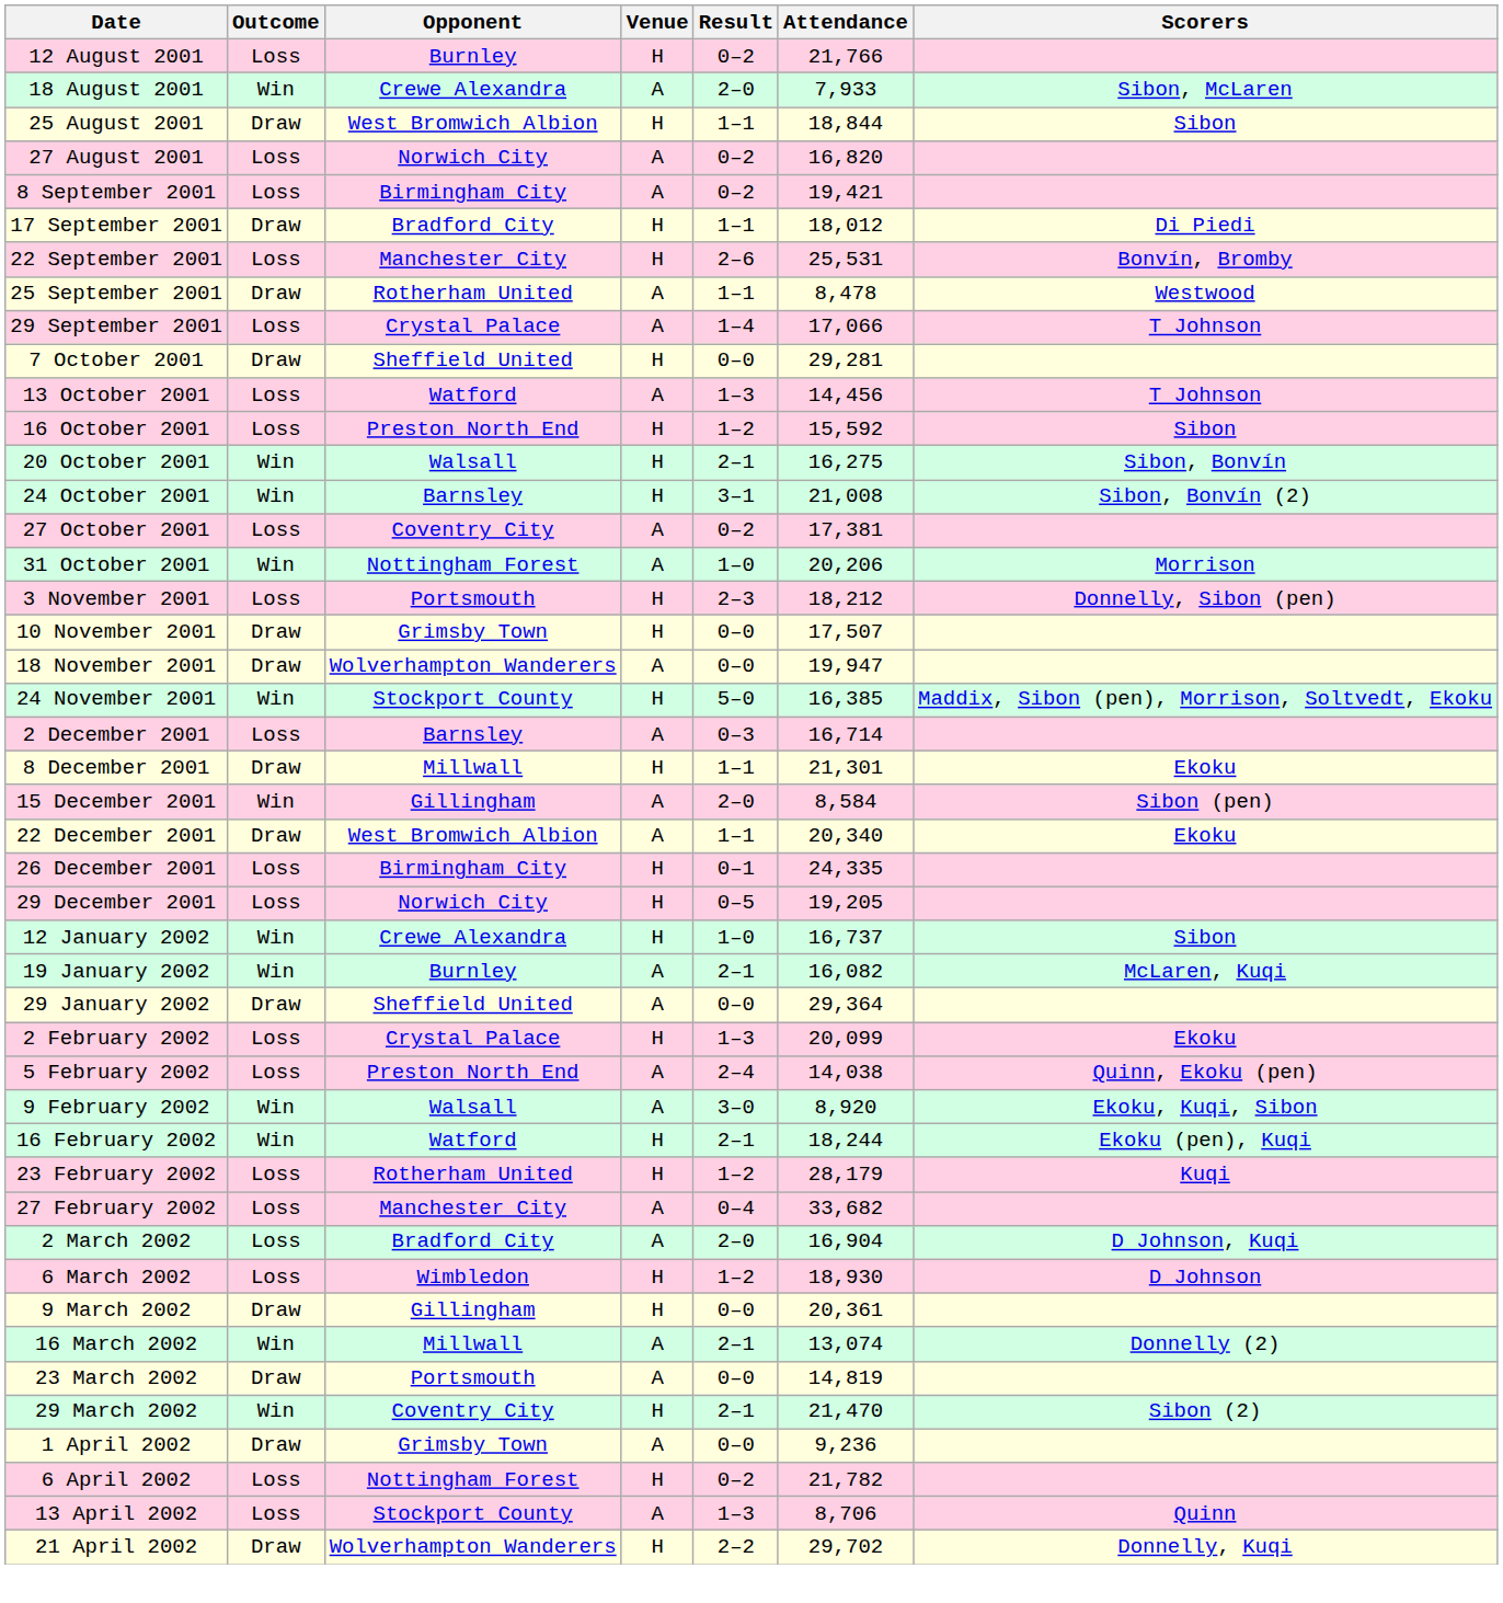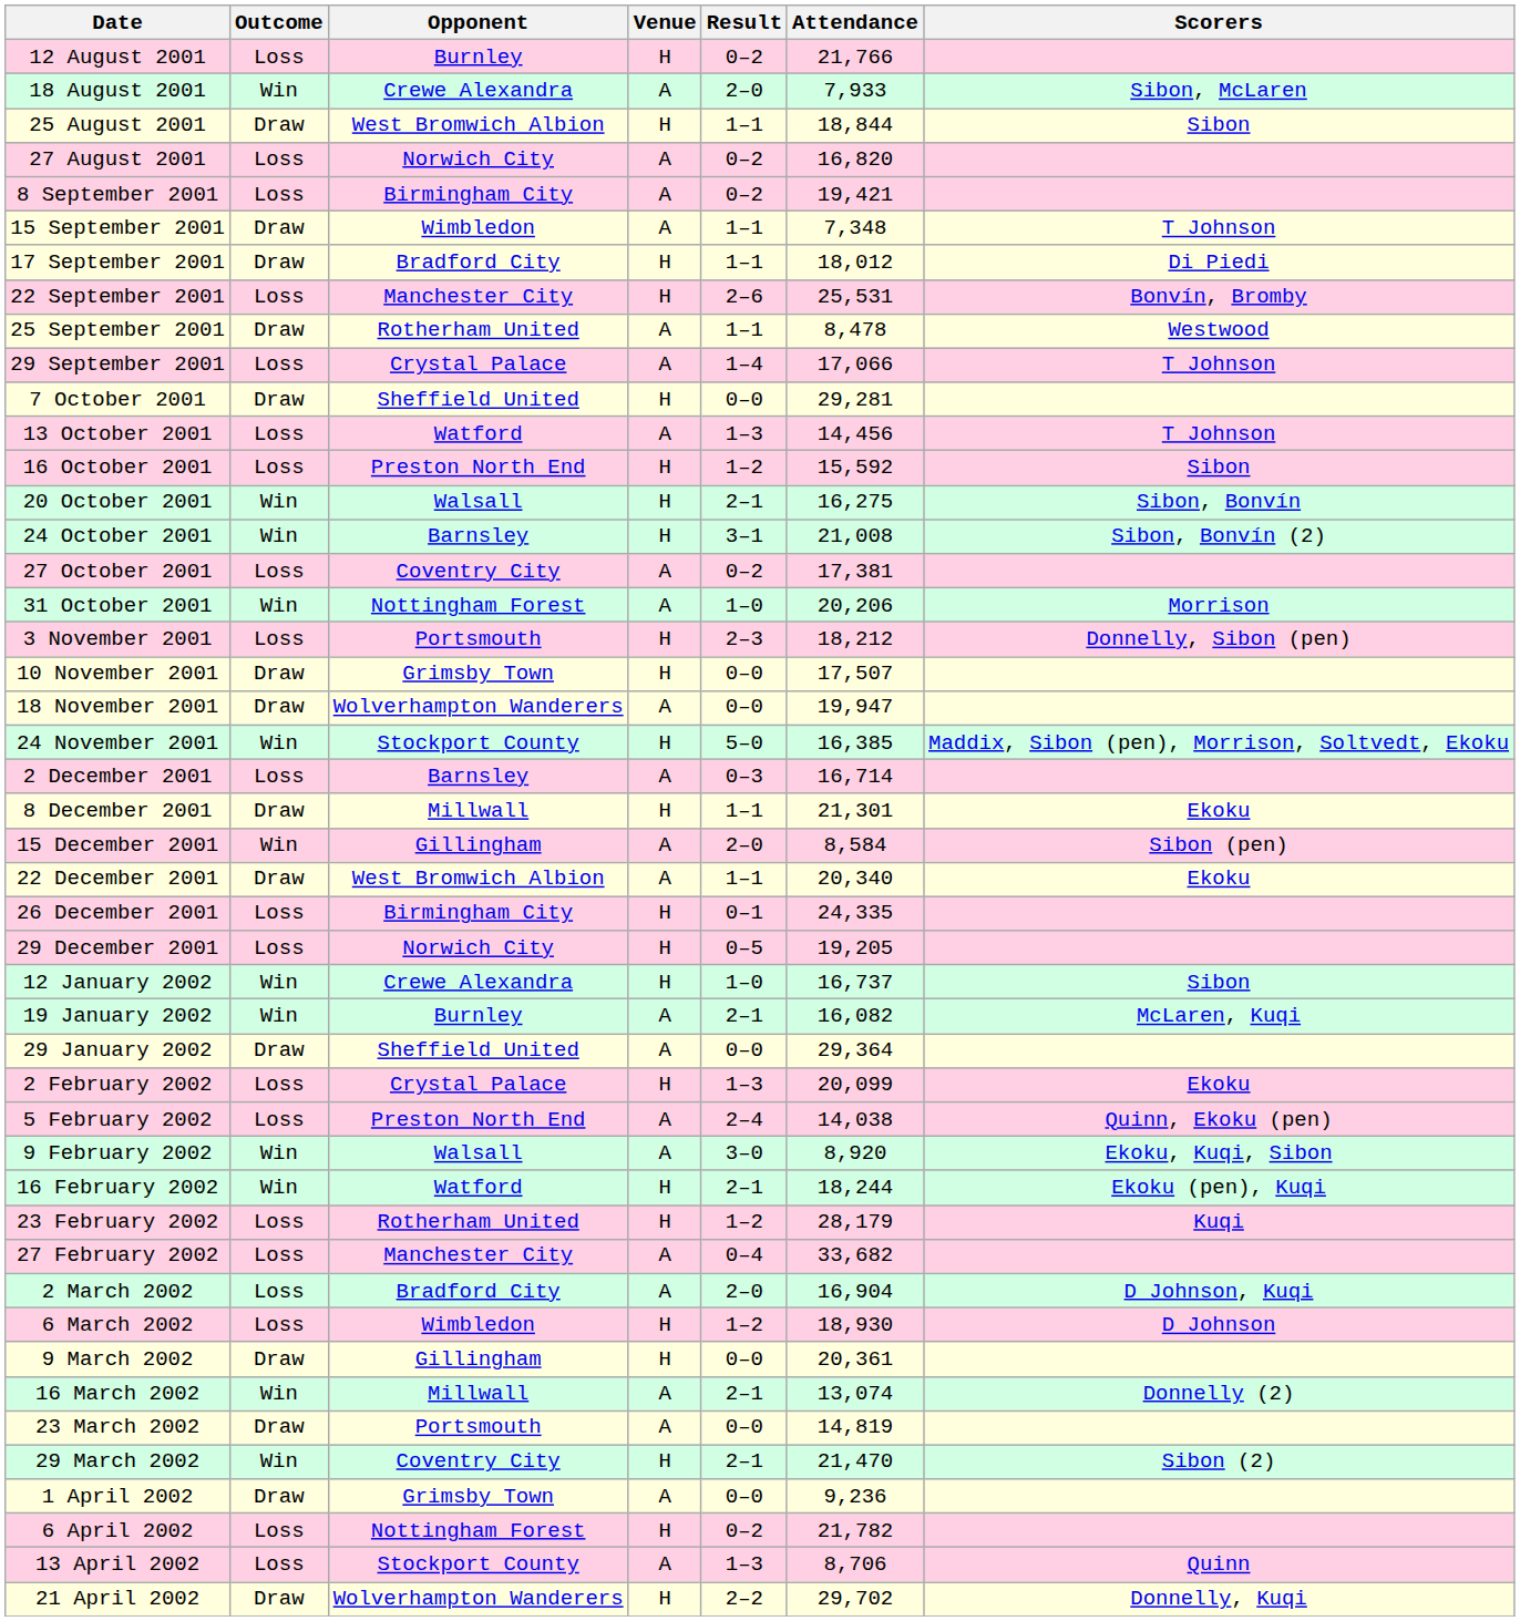 <table class="wikitable sortable" style="text-align:center;">
 <tr>
 <th>Date</th>
 <th>Outcome</th>
 <th>Opponent</th>
 <th>Venue</th>
 <th>Result</th>
 <th>Attendance</th>
 <th>Scorers</th>
 </tr>
 <tr style="background:#ffd0e3;">
 <td>12 August 2001</td>
 <td>Loss</td>
 <td><a href='#'>Burnley</a></td>
 <td>H</td>
 <td>0–2</td>
 <td>21,766</td>
 <td></td>
 </tr>
 <tr style="background:#d0ffe3;">
 <td>18 August 2001</td>
 <td>Win</td>
 <td><a href='#'>Crewe Alexandra</a></td>
 <td>A</td>
 <td>2–0</td>
 <td>7,933</td>
 <td><a href='#'>Sibon</a>, <a href='#'>McLaren</a></td>
 </tr>
 <tr style="background:#ffd;">
 <td>25 August 2001</td>
 <td>Draw</td>
 <td><a href='#'>West Bromwich Albion</a></td>
 <td>H</td>
 <td>1–1</td>
 <td>18,844</td>
 <td><a href='#'>Sibon</a></td>
 </tr>
 <tr style="background:#ffd0e3;">
 <td>27 August 2001</td>
 <td>Loss</td>
 <td><a href='#'>Norwich City</a></td>
 <td>A</td>
 <td>0–2</td>
 <td>16,820</td>
 <td></td>
 </tr>
 <tr style="background:#ffd0e3;">
 <td>8 September 2001</td>
 <td>Loss</td>
 <td><a href='#'>Birmingham City</a></td>
 <td>A</td>
 <td>0–2</td>
 <td>19,421</td>
 <td></td>
+</tr>
+<tr style="background:#ffd;">
+<td>15 September 2001</td>
+<td>Draw</td>
+<td><a href='#'>Wimbledon</a></td>
+<td>A</td>
+<td>1–1</td>
+<td>7,348</td>
+<td><a href='#'>T Johnson</a></td>
 </tr>
 <tr style="background:#ffd;">
 <td>17 September 2001</td>
 <td>Draw</td>
 <td><a href='#'>Bradford City</a></td>
 <td>H</td>
 <td>1–1</td>
 <td>18,012</td>
 <td><a href='#'>Di Piedi</a></td>
 </tr>
 <tr style="background:#ffd0e3;">
 <td>22 September 2001</td>
 <td>Loss</td>
 <td><a href='#'>Manchester City</a></td>
 <td>H</td>
 <td>2–6</td>
 <td>25,531</td>
 <td><a href='#'>Bonvín</a>, <a href='#'>Bromby</a></td>
 </tr>
 <tr style="background:#ffd;">
 <td>25 September 2001</td>
 <td>Draw</td>
 <td><a href='#'>Rotherham United</a></td>
 <td>A</td>
 <td>1–1</td>
 <td>8,478</td>
 <td><a href='#'>Westwood</a></td>
 </tr>
 <tr style="background:#ffd0e3;">
 <td>29 September 2001</td>
 <td>Loss</td>
 <td><a href='#'>Crystal Palace</a></td>
 <td>A</td>
 <td>1–4</td>
 <td>17,066</td>
 <td><a href='#'>T Johnson</a></td>
 </tr>
 <tr style="background:#ffd;">
 <td>7 October 2001</td>
 <td>Draw</td>
 <td><a href='#'>Sheffield United</a></td>
 <td>H</td>
 <td>0–0</td>
 <td>29,281</td>
 <td></td>
 </tr>
 <tr style="background:#ffd0e3;">
 <td>13 October 2001</td>
 <td>Loss</td>
 <td><a href='#'>Watford</a></td>
 <td>A</td>
 <td>1–3</td>
 <td>14,456</td>
 <td><a href='#'>T Johnson</a></td>
 </tr>
 <tr style="background:#ffd0e3;">
 <td>16 October 2001</td>
 <td>Loss</td>
 <td><a href='#'>Preston North End</a></td>
 <td>H</td>
 <td>1–2</td>
 <td>15,592</td>
 <td><a href='#'>Sibon</a></td>
 </tr>
 <tr style="background:#d0ffe3;">
 <td>20 October 2001</td>
 <td>Win</td>
 <td><a href='#'>Walsall</a></td>
 <td>H</td>
 <td>2–1</td>
 <td>16,275</td>
 <td><a href='#'>Sibon</a>, <a href='#'>Bonvín</a></td>
 </tr>
 <tr style="background:#d0ffe3;">
 <td>24 October 2001</td>
 <td>Win</td>
 <td><a href='#'>Barnsley</a></td>
 <td>H</td>
 <td>3–1</td>
 <td>21,008</td>
 <td><a href='#'>Sibon</a>, <a href='#'>Bonvín</a> (2)</td>
 </tr>
 <tr style="background:#ffd0e3;">
 <td>27 October 2001</td>
 <td>Loss</td>
 <td><a href='#'>Coventry City</a></td>
 <td>A</td>
 <td>0–2</td>
 <td>17,381</td>
 <td></td>
 </tr>
 <tr style="background:#d0ffe3;">
 <td>31 October 2001</td>
 <td>Win</td>
 <td><a href='#'>Nottingham Forest</a></td>
 <td>A</td>
 <td>1–0</td>
 <td>20,206</td>
 <td><a href='#'>Morrison</a></td>
 </tr>
 <tr style="background:#ffd0e3;">
 <td>3 November 2001</td>
 <td>Loss</td>
 <td><a href='#'>Portsmouth</a></td>
 <td>H</td>
 <td>2–3</td>
 <td>18,212</td>
 <td><a href='#'>Donnelly</a>, <a href='#'>Sibon</a> (pen)</td>
 </tr>
 <tr style="background:#ffd;">
 <td>10 November 2001</td>
 <td>Draw</td>
 <td><a href='#'>Grimsby Town</a></td>
 <td>H</td>
 <td>0–0</td>
 <td>17,507</td>
 <td></td>
 </tr>
 <tr style="background:#ffd;">
 <td>18 November 2001</td>
 <td>Draw</td>
 <td><a href='#'>Wolverhampton Wanderers</a></td>
 <td>A</td>
 <td>0–0</td>
 <td>19,947</td>
 <td></td>
 </tr>
 <tr style="background:#d0ffe3;">
 <td>24 November 2001</td>
 <td>Win</td>
 <td><a href='#'>Stockport County</a></td>
 <td>H</td>
 <td>5–0</td>
 <td>16,385</td>
 <td><a href='#'>Maddix</a>, <a href='#'>Sibon</a> (pen), <a href='#'>Morrison</a>, <a href='#'>Soltvedt</a>, <a href='#'>Ekoku</a></td>
 </tr>
 <tr style="background:#ffd0e3;">
 <td>2 December 2001</td>
 <td>Loss</td>
 <td><a href='#'>Barnsley</a></td>
 <td>A</td>
 <td>0–3</td>
 <td>16,714</td>
 <td></td>
 </tr>
 <tr style="background:#ffd;">
 <td>8 December 2001</td>
 <td>Draw</td>
 <td><a href='#'>Millwall</a></td>
 <td>H</td>
 <td>1–1</td>
 <td>21,301</td>
 <td><a href='#'>Ekoku</a></td>
 </tr>
 <tr style="background:#ffd0e3;">
 <td>15 December 2001</td>
 <td>Win</td>
 <td><a href='#'>Gillingham</a></td>
 <td>A</td>
 <td>2–0</td>
 <td>8,584</td>
 <td><a href='#'>Sibon</a> (pen)</td>
 </tr>
 <tr style="background:#ffd;">
 <td>22 December 2001</td>
 <td>Draw</td>
 <td><a href='#'>West Bromwich Albion</a></td>
 <td>A</td>
 <td>1–1</td>
 <td>20,340</td>
 <td><a href='#'>Ekoku</a></td>
 </tr>
 <tr style="background:#ffd0e3;">
 <td>26 December 2001</td>
 <td>Loss</td>
 <td><a href='#'>Birmingham City</a></td>
 <td>H</td>
 <td>0–1</td>
 <td>24,335</td>
 <td></td>
 </tr>
 <tr style="background:#ffd0e3;">
 <td>29 December 2001</td>
 <td>Loss</td>
 <td><a href='#'>Norwich City</a></td>
 <td>H</td>
 <td>0–5</td>
 <td>19,205</td>
 <td></td>
 </tr>
 <tr style="background:#d0ffe3;">
 <td>12 January 2002</td>
 <td>Win</td>
 <td><a href='#'>Crewe Alexandra</a></td>
 <td>H</td>
 <td>1–0</td>
 <td>16,737</td>
 <td><a href='#'>Sibon</a></td>
 </tr>
 <tr style="background:#d0ffe3;">
 <td>19 January 2002</td>
 <td>Win</td>
 <td><a href='#'>Burnley</a></td>
 <td>A</td>
 <td>2–1</td>
 <td>16,082</td>
 <td><a href='#'>McLaren</a>, <a href='#'>Kuqi</a></td>
 </tr>
 <tr style="background:#ffd;">
 <td>29 January 2002</td>
 <td>Draw</td>
 <td><a href='#'>Sheffield United</a></td>
 <td>A</td>
 <td>0–0</td>
 <td>29,364</td>
 <td></td>
 </tr>
 <tr style="background:#ffd0e3;">
 <td>2 February 2002</td>
 <td>Loss</td>
 <td><a href='#'>Crystal Palace</a></td>
 <td>H</td>
 <td>1–3</td>
 <td>20,099</td>
 <td><a href='#'>Ekoku</a></td>
 </tr>
 <tr style="background:#ffd0e3;">
 <td>5 February 2002</td>
 <td>Loss</td>
 <td><a href='#'>Preston North End</a></td>
 <td>A</td>
 <td>2–4</td>
 <td>14,038</td>
 <td><a href='#'>Quinn</a>, <a href='#'>Ekoku</a> (pen)</td>
 </tr>
 <tr style="background:#d0ffe3;">
 <td>9 February 2002</td>
 <td>Win</td>
 <td><a href='#'>Walsall</a></td>
 <td>A</td>
 <td>3–0</td>
 <td>8,920</td>
 <td><a href='#'>Ekoku</a>, <a href='#'>Kuqi</a>, <a href='#'>Sibon</a></td>
 </tr>
 <tr style="background:#d0ffe3;">
 <td>16 February 2002</td>
 <td>Win</td>
 <td><a href='#'>Watford</a></td>
 <td>H</td>
 <td>2–1</td>
 <td>18,244</td>
 <td><a href='#'>Ekoku</a> (pen), <a href='#'>Kuqi</a></td>
 </tr>
 <tr style="background:#ffd0e3;">
 <td>23 February 2002</td>
 <td>Loss</td>
 <td><a href='#'>Rotherham United</a></td>
 <td>H</td>
 <td>1–2</td>
 <td>28,179</td>
 <td><a href='#'>Kuqi</a></td>
 </tr>
 <tr style="background:#ffd0e3;">
 <td>27 February 2002</td>
 <td>Loss</td>
 <td><a href='#'>Manchester City</a></td>
 <td>A</td>
 <td>0–4</td>
 <td>33,682</td>
 <td></td>
 </tr>
 <tr style="background:#d0ffe3;">
 <td>2 March 2002</td>
 <td>Loss</td>
 <td><a href='#'>Bradford City</a></td>
 <td>A</td>
 <td>2–0</td>
 <td>16,904</td>
 <td><a href='#'>D Johnson</a>, <a href='#'>Kuqi</a></td>
 </tr>
 <tr style="background:#ffd0e3;">
 <td>6 March 2002</td>
 <td>Loss</td>
 <td><a href='#'>Wimbledon</a></td>
 <td>H</td>
 <td>1–2</td>
 <td>18,930</td>
 <td><a href='#'>D Johnson</a></td>
 </tr>
 <tr style="background:#ffd;">
 <td>9 March 2002</td>
 <td>Draw</td>
 <td><a href='#'>Gillingham</a></td>
 <td>H</td>
 <td>0–0</td>
 <td>20,361</td>
 <td></td>
 </tr>
 <tr style="background:#d0ffe3;">
 <td>16 March 2002</td>
 <td>Win</td>
 <td><a href='#'>Millwall</a></td>
 <td>A</td>
 <td>2–1</td>
 <td>13,074</td>
 <td><a href='#'>Donnelly</a> (2)</td>
 </tr>
 <tr style="background:#ffd;">
 <td>23 March 2002</td>
 <td>Draw</td>
 <td><a href='#'>Portsmouth</a></td>
 <td>A</td>
 <td>0–0</td>
 <td>14,819</td>
 <td></td>
 </tr>
 <tr style="background:#d0ffe3;">
 <td>29 March 2002</td>
 <td>Win</td>
 <td><a href='#'>Coventry City</a></td>
 <td>H</td>
 <td>2–1</td>
 <td>21,470</td>
 <td><a href='#'>Sibon</a> (2)</td>
 </tr>
 <tr style="background:#ffd;">
 <td>1 April 2002</td>
 <td>Draw</td>
 <td><a href='#'>Grimsby Town</a></td>
 <td>A</td>
 <td>0–0</td>
 <td>9,236</td>
 <td></td>
 </tr>
 <tr style="background:#ffd0e3;">
 <td>6 April 2002</td>
 <td>Loss</td>
 <td><a href='#'>Nottingham Forest</a></td>
 <td>H</td>
 <td>0–2</td>
 <td>21,782</td>
 <td></td>
 </tr>
 <tr style="background:#ffd0e3;">
 <td>13 April 2002</td>
 <td>Loss</td>
 <td><a href='#'>Stockport County</a></td>
 <td>A</td>
 <td>1–3</td>
 <td>8,706</td>
 <td><a href='#'>Quinn</a></td>
 </tr>
 <tr style="background:#ffd;">
 <td>21 April 2002</td>
 <td>Draw</td>
 <td><a href='#'>Wolverhampton Wanderers</a></td>
 <td>H</td>
 <td>2–2</td>
 <td>29,702</td>
 <td><a href='#'>Donnelly</a>, <a href='#'>Kuqi</a></td>
 </tr>
 </table>
